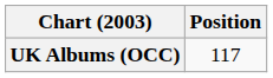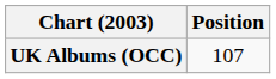 <table class="wikitable plainrowheaders">
 <tr>
 <th scope="col">Chart (2003)</th>
 <th scope="col">Position</th>
 </tr>
 <tr>
 <th scope="row">UK Albums (OCC)</th>
-<td style="text-align:center;">117</td>
+<td style="text-align:center;">107</td>
 </tr>
 </table>
